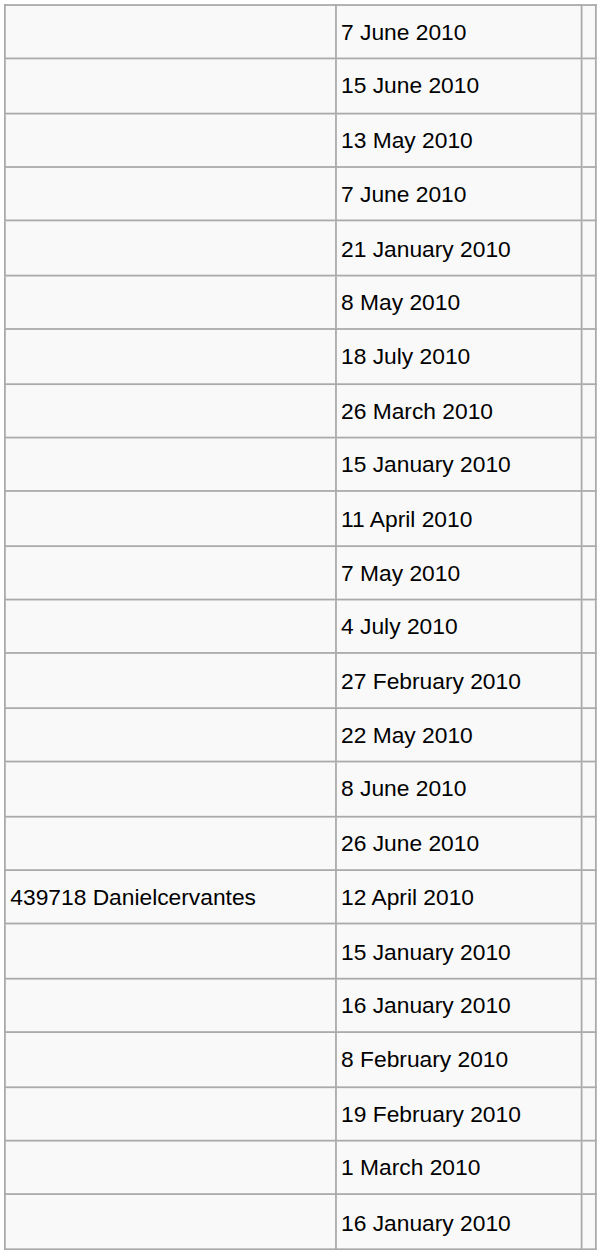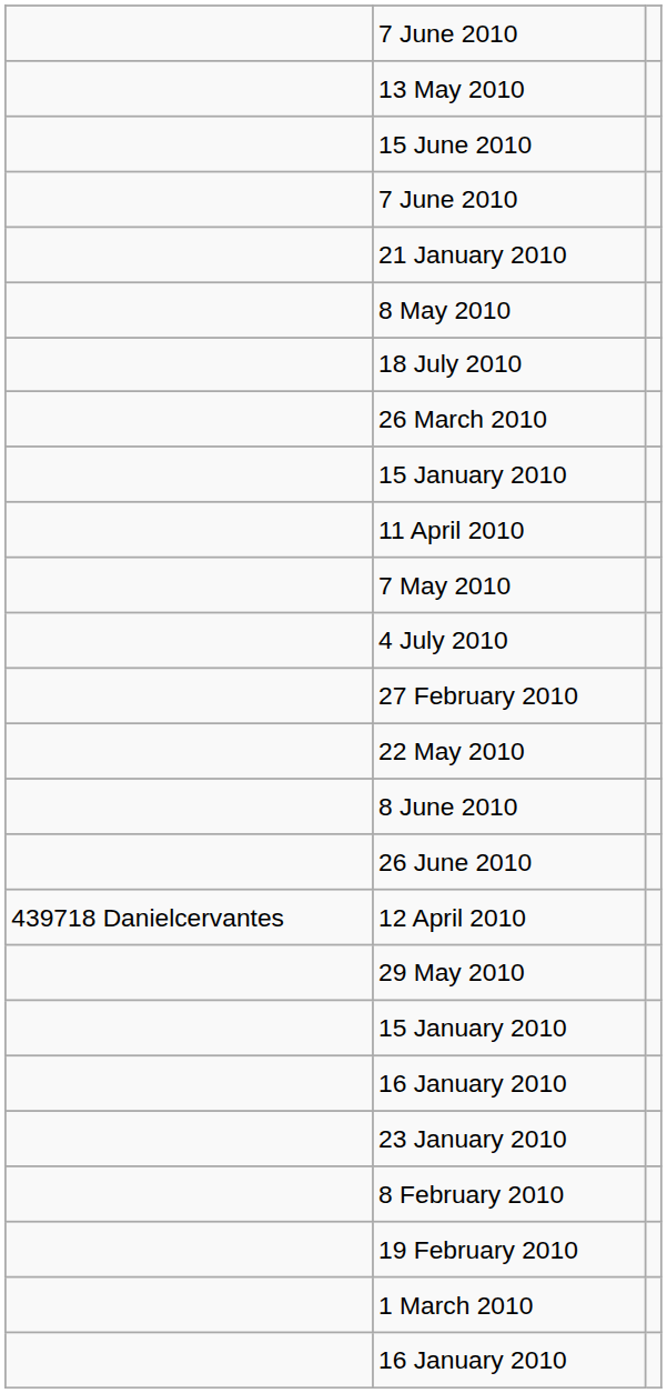 <table class="wikitable" style="font-size: 80%; float: left; width: 26em; margin-right: 1em; height: 700px">
 <tr>
 <td></td>
 <td>7 June 2010</td>
 <td></td>
 </tr>
 <tr>
 <td></td>
-<td>15 June 2010</td>
+<td>13 May 2010</td>
 <td></td>
 </tr>
 <tr>
 <td></td>
-<td>13 May 2010</td>
+<td>15 June 2010</td>
 <td></td>
 </tr>
 <tr>
 <td></td>
 <td>7 June 2010</td>
 <td></td>
 </tr>
 <tr>
 <td></td>
 <td>21 January 2010</td>
 <td></td>
 </tr>
 <tr>
 <td></td>
 <td>8 May 2010</td>
 <td></td>
 </tr>
 <tr>
 <td></td>
 <td>18 July 2010</td>
 <td></td>
 </tr>
 <tr>
 <td></td>
 <td>26 March 2010</td>
 <td></td>
 </tr>
 <tr>
 <td></td>
 <td>15 January 2010</td>
 <td></td>
 </tr>
 <tr>
 <td></td>
 <td>11 April 2010</td>
 <td></td>
 </tr>
 <tr>
 <td></td>
 <td>7 May 2010</td>
 <td></td>
 </tr>
 <tr>
 <td></td>
 <td>4 July 2010</td>
 <td></td>
 </tr>
 <tr>
 <td></td>
 <td>27 February 2010</td>
 <td></td>
 </tr>
 <tr>
 <td></td>
 <td>22 May 2010</td>
 <td></td>
 </tr>
 <tr>
 <td></td>
 <td>8 June 2010</td>
 <td></td>
 </tr>
 <tr>
 <td></td>
 <td>26 June 2010</td>
 <td></td>
 </tr>
 <tr>
 <td>439718 Danielcervantes</td>
 <td>12 April 2010</td>
 <td></td>
 </tr>
 <tr>
 <td></td>
+<td>29 May 2010</td>
+<td></td>
+</tr>
+<tr>
+<td></td>
 <td>15 January 2010</td>
 <td></td>
 </tr>
 <tr>
 <td></td>
 <td>16 January 2010</td>
+<td></td>
+</tr>
+<tr>
+<td></td>
+<td>23 January 2010</td>
 <td></td>
 </tr>
 <tr>
 <td></td>
 <td>8 February 2010</td>
 <td></td>
 </tr>
 <tr>
 <td></td>
 <td>19 February 2010</td>
 <td></td>
 </tr>
 <tr>
 <td></td>
 <td>1 March 2010</td>
 <td></td>
 </tr>
 <tr>
 <td></td>
 <td>16 January 2010</td>
 <td></td>
 </tr>
 </table>
